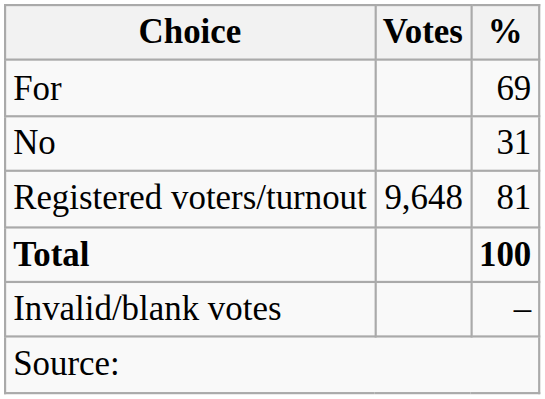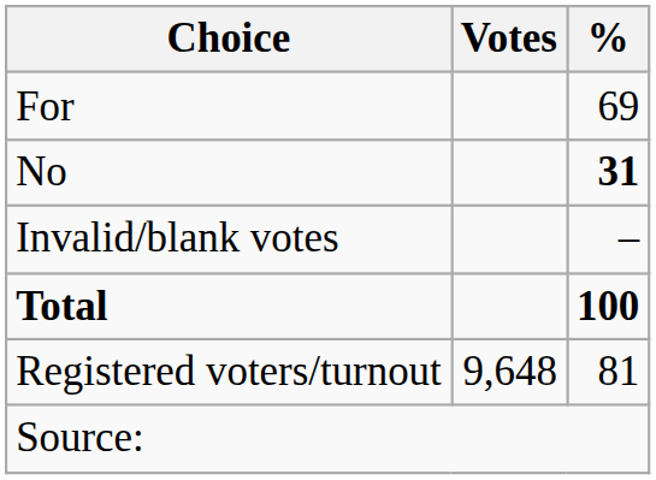 <table class=wikitable style="text-align:right">
 <tr>
 <th>Choice</th>
 <th>Votes</th>
 <th>%</th>
 </tr>
 <tr>
 <td align=left>For</td>
 <td></td>
 <td>69</td>
 </tr>
 <tr>
 <td align=left>No</td>
 <td></td>
-<td>31</td>
+<td><strong>31</strong></td>
+</tr>
+<tr>
+<td align=left>Invalid/blank votes</td>
+<td></td>
+<td>–</td>
+</tr>
+<tr>
+<td align=left><strong>Total</strong></td>
+<td></td>
+<td><strong>100</strong></td>
 </tr>
 <tr>
 <td align=left>Registered voters/turnout</td>
 <td>9,648</td>
 <td>81</td>
 </tr>
 <tr>
-<td align=left><strong>Total</strong></td>
-<td></td>
-<td><strong>100</strong></td>
-</tr>
-<tr>
-<td align=left>Invalid/blank votes</td>
-<td></td>
-<td>–</td>
-</tr>
-<tr>
 <td align=left colspan=3>Source: </td>
 </tr>
 </table>
